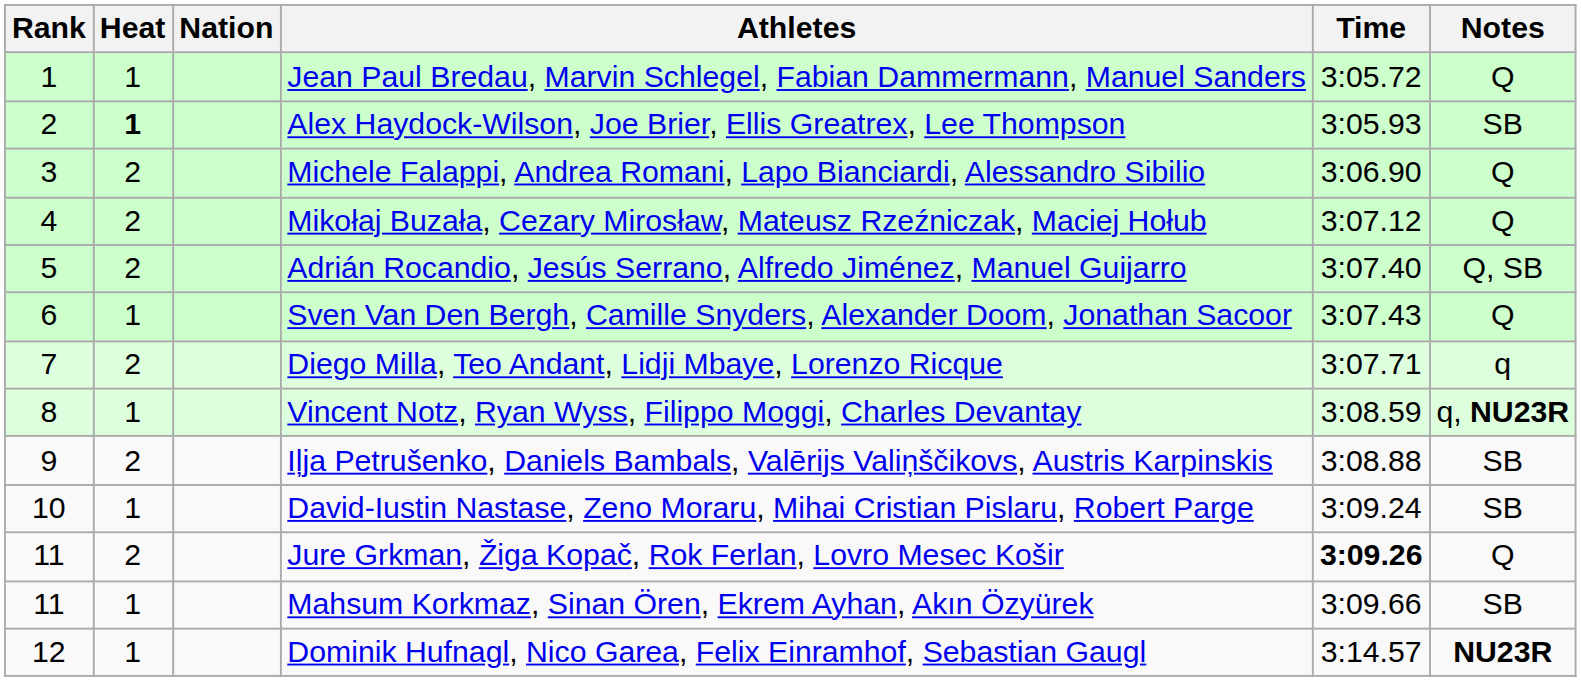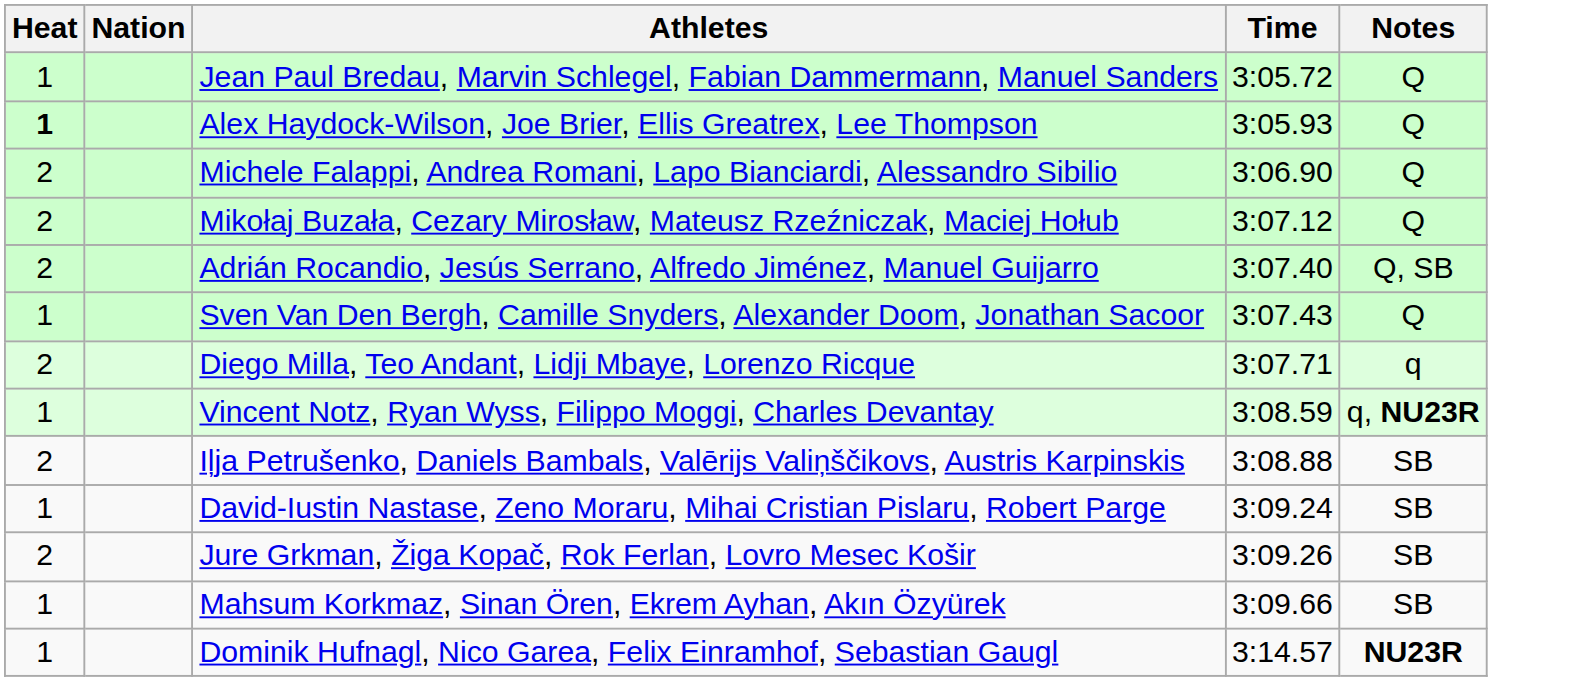 <table class="wikitable sortable" style="text-align:center">
 <tr>
-<th>Rank</th>
 <th>Heat</th>
 <th>Nation</th>
 <th>Athletes</th>
 <th>Time</th>
 <th>Notes</th>
 </tr>
 <tr bgcolor=ccffcc>
 <td>1</td>
-<td>1</td>
 <td align=left></td>
 <td align=left><a href='#'>Jean Paul Bredau</a>, <a href='#'>Marvin Schlegel</a>, <a href='#'>Fabian Dammermann</a>, <a href='#'>Manuel Sanders</a></td>
 <td>3:05.72</td>
 <td>Q</td>
 </tr>
 <tr bgcolor=ccffcc>
-<td>2</td>
 <td><strong>1</strong></td>
 <td align=left></td>
 <td align=left><a href='#'>Alex Haydock-Wilson</a>, <a href='#'>Joe Brier</a>, <a href='#'>Ellis Greatrex</a>, <a href='#'>Lee Thompson</a></td>
 <td>3:05.93</td>
-<td>SB</td>
+<td>Q</td>
 </tr>
 <tr bgcolor=ccffcc>
-<td>3</td>
 <td>2</td>
 <td align=left></td>
 <td align=left><a href='#'>Michele Falappi</a>, <a href='#'>Andrea Romani</a>, <a href='#'>Lapo Bianciardi</a>, <a href='#'>Alessandro Sibilio</a></td>
 <td>3:06.90</td>
 <td>Q</td>
 </tr>
 <tr bgcolor=ccffcc>
-<td>4</td>
 <td>2</td>
 <td align=left></td>
 <td align=left><a href='#'>Mikołaj Buzała</a>, <a href='#'>Cezary Mirosław</a>, <a href='#'>Mateusz Rzeźniczak</a>, <a href='#'>Maciej Hołub</a></td>
 <td>3:07.12</td>
 <td>Q</td>
 </tr>
 <tr bgcolor=ccffcc>
-<td>5</td>
 <td>2</td>
 <td align=left></td>
 <td align=left><a href='#'>Adrián Rocandio</a>, <a href='#'>Jesús Serrano</a>, <a href='#'>Alfredo Jiménez</a>, <a href='#'>Manuel Guijarro</a></td>
 <td>3:07.40</td>
 <td>Q, SB</td>
 </tr>
 <tr bgcolor=ccffcc>
-<td>6</td>
 <td>1</td>
 <td align=left></td>
 <td align=left><a href='#'>Sven Van Den Bergh</a>, <a href='#'>Camille Snyders</a>, <a href='#'>Alexander Doom</a>, <a href='#'>Jonathan Sacoor</a></td>
 <td>3:07.43</td>
 <td>Q</td>
 </tr>
 <tr bgcolor=ddffdd>
-<td>7</td>
 <td>2</td>
 <td align=left></td>
 <td align=left><a href='#'>Diego Milla</a>, <a href='#'>Teo Andant</a>, <a href='#'>Lidji Mbaye</a>, <a href='#'>Lorenzo Ricque</a></td>
 <td>3:07.71</td>
 <td>q</td>
 </tr>
 <tr bgcolor=ddffdd>
-<td>8</td>
 <td>1</td>
 <td align=left></td>
 <td align=left><a href='#'>Vincent Notz</a>, <a href='#'>Ryan Wyss</a>, <a href='#'>Filippo Moggi</a>, <a href='#'>Charles Devantay</a></td>
 <td>3:08.59</td>
 <td>q, <strong>NU23R</strong></td>
 </tr>
 <tr>
-<td>9</td>
 <td>2</td>
 <td align=left></td>
 <td align=left><a href='#'>Iļja Petrušenko</a>, <a href='#'>Daniels Bambals</a>, <a href='#'>Valērijs Valiņščikovs</a>, <a href='#'>Austris Karpinskis</a></td>
 <td>3:08.88</td>
 <td>SB</td>
 </tr>
 <tr>
-<td>10</td>
 <td>1</td>
 <td align=left></td>
 <td align=left><a href='#'>David-Iustin Nastase</a>, <a href='#'>Zeno Moraru</a>, <a href='#'>Mihai Cristian Pislaru</a>, <a href='#'>Robert Parge</a></td>
 <td>3:09.24</td>
 <td>SB</td>
 </tr>
 <tr>
-<td>11</td>
 <td>2</td>
 <td align=left></td>
 <td align=left><a href='#'>Jure Grkman</a>, <a href='#'>Žiga Kopač</a>, <a href='#'>Rok Ferlan</a>, <a href='#'>Lovro Mesec Košir</a></td>
-<td><strong>3:09.26</strong></td>
-<td>Q</td>
+<td>3:09.26</td>
+<td>SB</td>
 </tr>
 <tr>
-<td>11</td>
 <td>1</td>
 <td align=left></td>
 <td align=left><a href='#'>Mahsum Korkmaz</a>, <a href='#'>Sinan Ören</a>, <a href='#'>Ekrem Ayhan</a>, <a href='#'>Akın Özyürek</a></td>
 <td>3:09.66</td>
 <td>SB</td>
 </tr>
 <tr>
-<td>12</td>
 <td>1</td>
 <td align=left></td>
 <td align=left><a href='#'>Dominik Hufnagl</a>, <a href='#'>Nico Garea</a>, <a href='#'>Felix Einramhof</a>, <a href='#'>Sebastian Gaugl</a></td>
 <td>3:14.57</td>
 <td><strong>NU23R</strong></td>
 </tr>
 </table>
